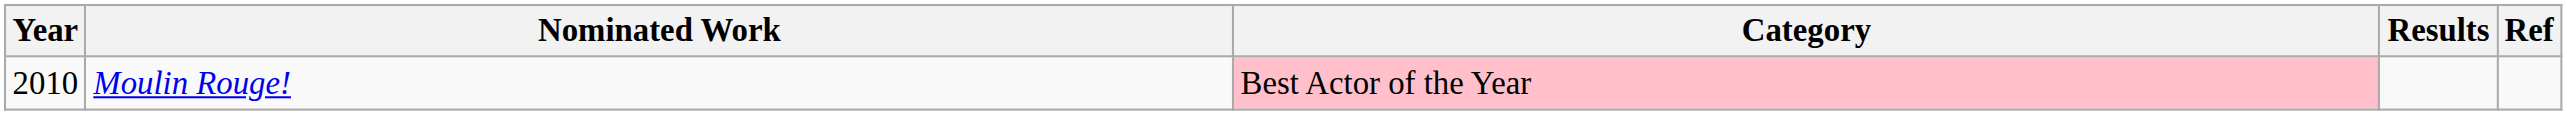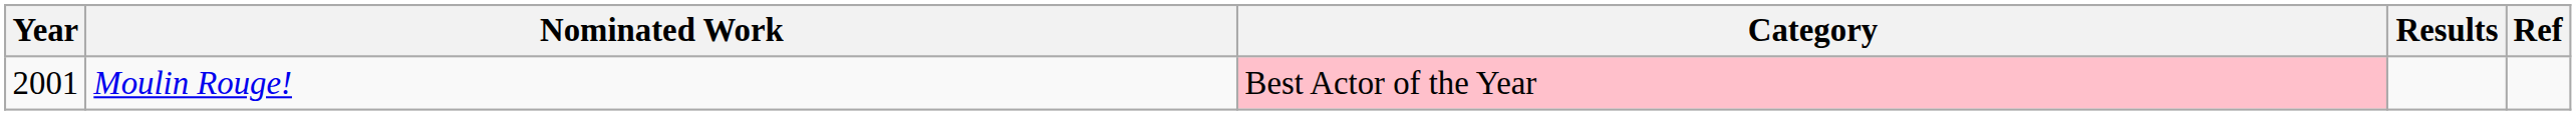 <table class="wikitable">
 <tr>
 <th scope="col" style="width:1em;">Year</th>
 <th scope="col" style="width:35em;">Nominated Work</th>
 <th scope="col" style="width:35em;">Category</th>
 <th scope="col" style="width:1em;">Results</th>
 <th scope="col" style="width:1em;">Ref</th>
 </tr>
 <tr>
-<td>2010</td>
+<td>2001</td>
 <td><em><a href='#'>Moulin Rouge!</a></em></td>
 <td style="background: pink;">Best Actor of the Year</td>
 <td></td>
 <td></td>
 </tr>
 </table>
